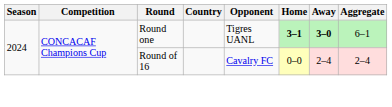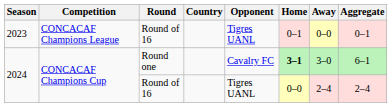 <table class="wikitable">
 <tr>
 <th>Season</th>
 <th>Competition</th>
 <th>Round</th>
 <th>Country</th>
 <th>Opponent</th>
 <th>Home</th>
 <th>Away</th>
 <th>Aggregate</th>
 </tr>
 <tr>
+<td>2023</td>
+<td><a href='#'>CONCACAF Champions League</a></td>
+<td>Round of 16</td>
+<td></td>
+<td><a href='#'>Tigres UANL</a></td>
+<td bgcolor="#fdd" style="text-align:center;">0–1</td>
+<td bgcolor="#FFFFBB" style="text-align:center;">0–0</td>
+<td bgcolor="#fdd" style="text-align:center;">0–1</td>
+</tr>
+<tr>
 <td rowspan="2">2024</td>
 <td rowspan="2"><a href='#'>CONCACAF Champions Cup</a></td>
 <td>Round one</td>
 <td></td>
-<td>Tigres UANL</td>
+<td><a href='#'>Cavalry FC</a></td>
 <td bgcolor="#BBF3BB" style="text-align:center;"><strong>3–1</strong></td>
-<td bgcolor="#BBF3BB" style="text-align:center;"><strong>3–0</strong></td>
+<td bgcolor="#BBF3BB" style="text-align:center;">3–0</td>
 <td bgcolor="#BBF3BB" style="text-align:center;">6–1</td>
 </tr>
 <tr>
 <td>Round of 16</td>
 <td></td>
-<td><a href='#'>Cavalry FC</a></td>
+<td>Tigres UANL</td>
 <td bgcolor="#FFFFBB" style="text-align:center;">0–0</td>
 <td bgcolor="#fdd" style="text-align:center;">2–4</td>
 <td bgcolor="#fdd" style="text-align:center;">2–4</td>
 </tr>
 </table>
